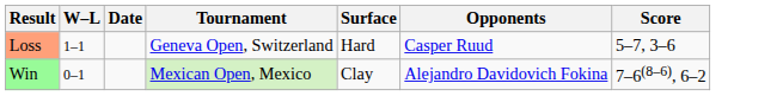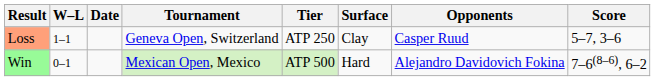 <table class="sortable wikitable">
 <tr>
 <th>Result</th>
 <th class="unsortable">W–L</th>
 <th>Date</th>
 <th>Tournament</th>
+<th>Tier</th>
 <th>Surface</th>
 <th>Opponents</th>
 <th class="unsortable">Score</th>
 </tr>
 <tr>
 <td bgcolor=ffa07a>Loss</td>
 <td><small>1–1</small></td>
 <td><a href='#'></a></td>
 <td><a href='#'>Geneva Open</a>, Switzerland</td>
-<td>Hard</td>
+<td>ATP 250</td>
+<td>Clay</td>
 <td> <a href='#'>Casper Ruud</a></td>
 <td>5–7, 3–6</td>
 </tr>
 <tr>
 <td bgcolor=98fb98>Win</td>
 <td><small>0–1</small></td>
 <td><a href='#'></a></td>
 <td style=background:#d4f1c5><a href='#'>Mexican Open</a>, Mexico</td>
-<td>Clay</td>
+<td style=background:#d4f1c5>ATP 500</td>
+<td>Hard</td>
 <td> <a href='#'>Alejandro Davidovich Fokina</a></td>
 <td>7–6<sup>(8–6)</sup>, 6–2</td>
 </tr>
 </table>
